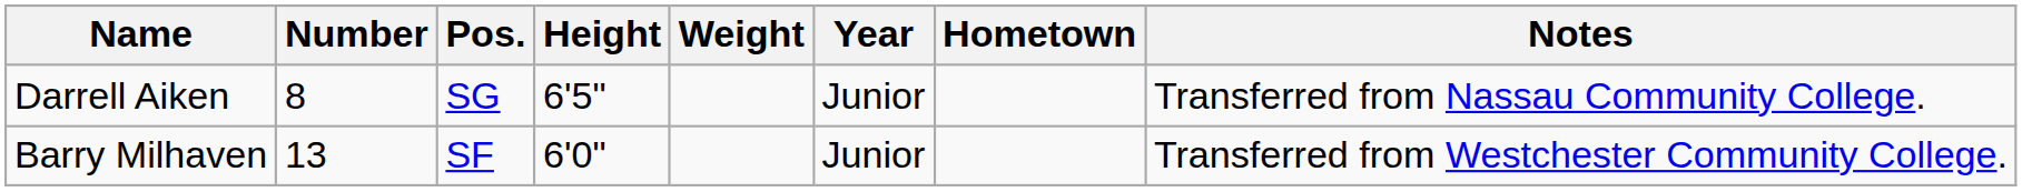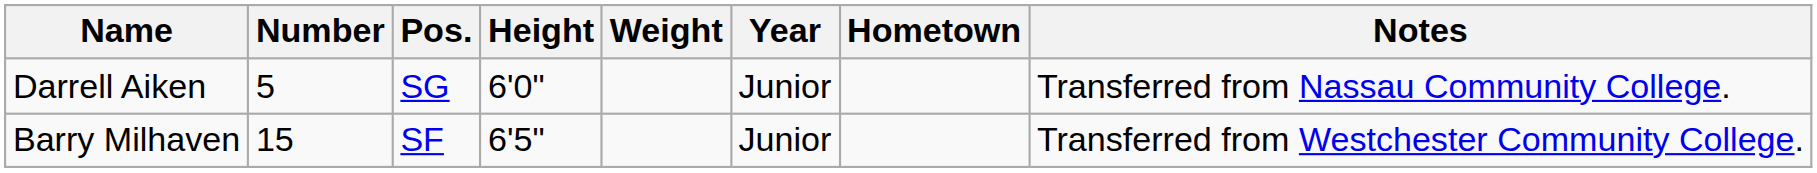 <table class="wikitable sortable" border="1">
 <tr>
 <th>Name</th>
 <th>Number</th>
 <th>Pos.</th>
 <th>Height</th>
 <th>Weight</th>
 <th>Year</th>
 <th>Hometown</th>
 <th class="unsortable">Notes</th>
 </tr>
 <tr>
 <td sortname>Darrell Aiken</td>
-<td>8</td>
+<td>5</td>
 <td><a href='#'>SG</a></td>
-<td>6'5"</td>
+<td>6'0"</td>
 <td></td>
 <td>Junior</td>
 <td></td>
 <td>Transferred from <a href='#'>Nassau Community College</a>.</td>
 </tr>
 <tr>
 <td sortname>Barry Milhaven</td>
-<td>13</td>
+<td>15</td>
 <td><a href='#'>SF</a></td>
-<td>6'0"</td>
+<td>6'5"</td>
 <td></td>
 <td>Junior</td>
 <td></td>
 <td>Transferred from <a href='#'>Westchester Community College</a>.</td>
 </tr>
 </table>
